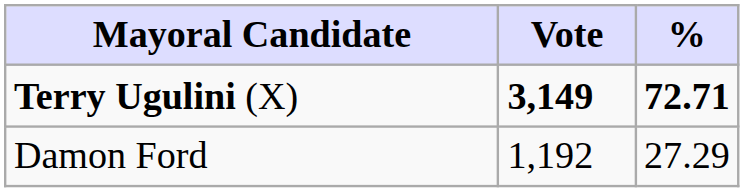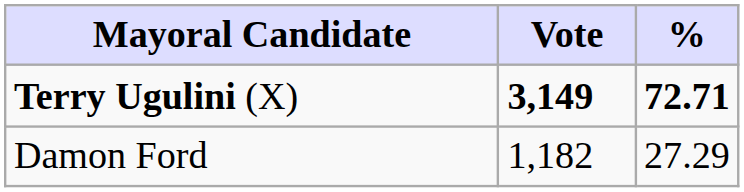 <table class="wikitable">
 <tr>
 <th style="background:#ddf; width:200px;">Mayoral Candidate</th>
 <th style="background:#ddf; width:50px;">Vote</th>
 <th style="background:#ddf; width:30px;">%</th>
 </tr>
 <tr>
 <td><strong>Terry Ugulini</strong> (X)</td>
 <td><strong>3,149</strong></td>
 <td><strong>72.71</strong></td>
 </tr>
 <tr>
 <td>Damon Ford</td>
-<td>1,192</td>
+<td>1,182</td>
 <td>27.29</td>
 </tr>
 </table>
